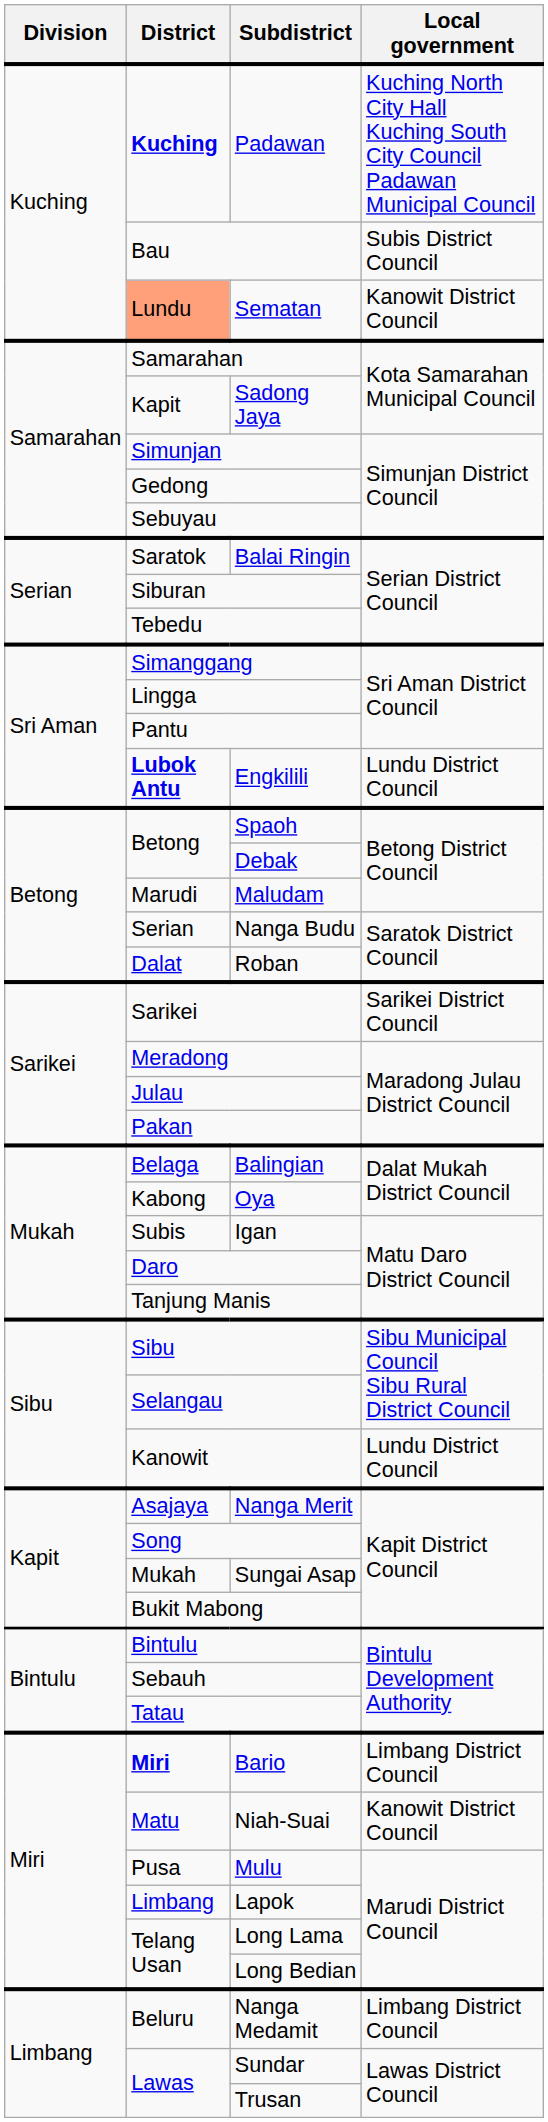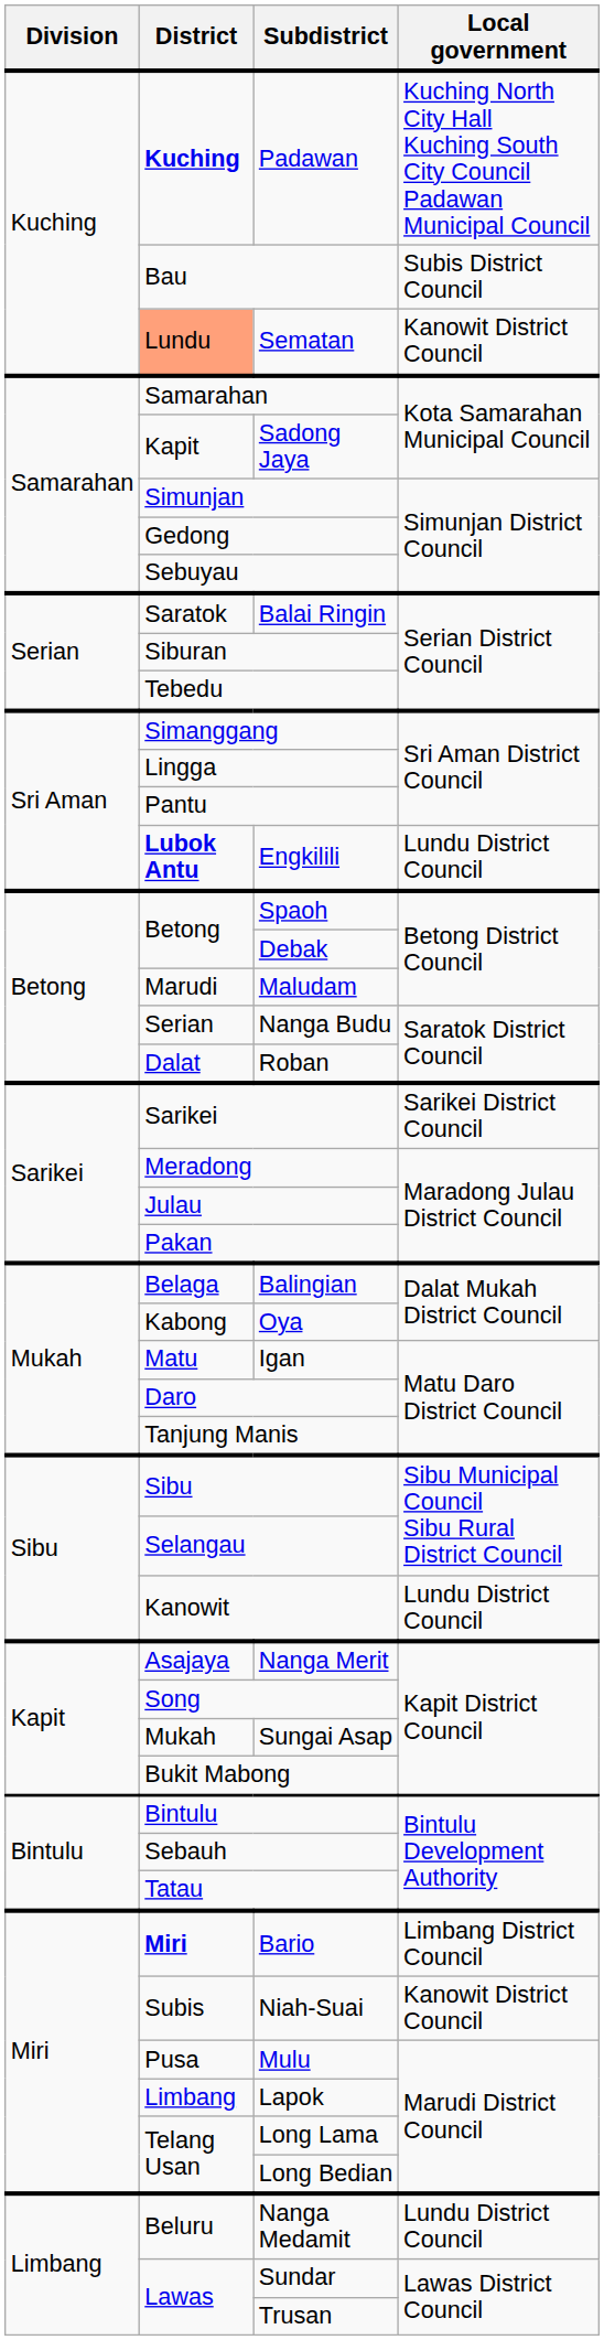 <table class="wikitable" style="width: 400px">
 <tr>
 <th>Division</th>
 <th>District</th>
 <th>Subdistrict</th>
 <th>Local government</th>
 </tr>
 <tr style="border-top: 3px solid black">
 <td rowspan="3">Kuching</td>
 <td><strong><a href='#'>Kuching</a></strong></td>
 <td><a href='#'>Padawan</a></td>
 <td><a href='#'>Kuching North City Hall</a><br><a href='#'>Kuching South City Council</a><br><a href='#'>Padawan Municipal Council</a></td>
 </tr>
 <tr>
 <td colspan="2">Bau</td>
 <td>Subis District Council</td>
 </tr>
 <tr>
 <td style="background: lightsalmon;">Lundu</td>
 <td><a href='#'>Sematan</a></td>
 <td>Kanowit District Council</td>
 </tr>
 <tr style="border-top: 3px solid black">
 <td rowspan="5">Samarahan</td>
 <td colspan="2">Samarahan</td>
 <td rowspan="2">Kota Samarahan Municipal Council</td>
 </tr>
 <tr>
 <td>Kapit</td>
 <td><a href='#'>Sadong Jaya</a></td>
 </tr>
 <tr>
 <td colspan="2"><a href='#'>Simunjan</a></td>
 <td rowspan="3">Simunjan District Council</td>
 </tr>
 <tr>
 <td colspan="2">Gedong</td>
 </tr>
 <tr>
 <td colspan="2">Sebuyau</td>
 </tr>
 <tr style="border-top: 3px solid black">
 <td rowspan="3">Serian</td>
 <td>Saratok</td>
 <td><a href='#'>Balai Ringin</a></td>
 <td rowspan="3">Serian District Council</td>
 </tr>
 <tr>
 <td colspan="2">Siburan</td>
 </tr>
 <tr>
 <td colspan="2">Tebedu</td>
 </tr>
 <tr style="border-top: 3px solid black">
 <td rowspan="4">Sri Aman</td>
 <td colspan="2"><a href='#'>Simanggang</a></td>
 <td rowspan="3">Sri Aman District Council</td>
 </tr>
 <tr>
 <td colspan="2">Lingga</td>
 </tr>
 <tr>
 <td colspan="2">Pantu</td>
 </tr>
 <tr>
 <td><strong><a href='#'>Lubok Antu</a></strong></td>
 <td><a href='#'>Engkilili</a></td>
 <td>Lundu District Council</td>
 </tr>
 <tr style="border-top: 3px solid black">
 <td rowspan="5">Betong</td>
 <td rowspan="2">Betong</td>
 <td><a href='#'>Spaoh</a></td>
 <td rowspan="3">Betong District Council</td>
 </tr>
 <tr>
 <td><a href='#'>Debak</a></td>
 </tr>
 <tr>
 <td>Marudi</td>
 <td><a href='#'>Maludam</a></td>
 </tr>
 <tr>
 <td>Serian</td>
 <td>Nanga Budu</td>
 <td rowspan="2">Saratok District Council</td>
 </tr>
 <tr>
 <td><a href='#'>Dalat</a></td>
 <td>Roban</td>
 </tr>
 <tr style="border-top: 3px solid black">
 <td rowspan="4">Sarikei</td>
 <td colspan="2">Sarikei</td>
 <td>Sarikei District Council</td>
 </tr>
 <tr>
 <td colspan="2"><a href='#'>Meradong</a></td>
 <td rowspan="3">Maradong Julau District Council</td>
 </tr>
 <tr>
 <td colspan="2"><a href='#'>Julau</a></td>
 </tr>
 <tr>
 <td colspan="2"><a href='#'>Pakan</a></td>
 </tr>
 <tr style="border-top: 3px solid black">
 <td rowspan="5">Mukah</td>
 <td><a href='#'>Belaga</a></td>
 <td><a href='#'>Balingian</a></td>
 <td rowspan="2">Dalat Mukah District Council</td>
 </tr>
 <tr>
 <td>Kabong</td>
 <td><a href='#'>Oya</a></td>
 </tr>
 <tr>
-<td>Subis</td>
+<td><a href='#'>Matu</a></td>
 <td>Igan</td>
 <td rowspan="3">Matu Daro District Council</td>
 </tr>
 <tr>
 <td colspan="2"><a href='#'>Daro</a></td>
 </tr>
 <tr>
 <td colspan="2">Tanjung Manis</td>
 </tr>
 <tr style="border-top: 3px solid black">
 <td rowspan="3">Sibu</td>
 <td colspan="2"><a href='#'>Sibu</a></td>
 <td rowspan="2"><a href='#'>Sibu Municipal Council</a><br><a href='#'>Sibu Rural District Council</a></td>
 </tr>
 <tr>
 <td colspan="2"><a href='#'>Selangau</a></td>
 </tr>
 <tr>
 <td colspan="2">Kanowit</td>
 <td>Lundu District Council</td>
 </tr>
 <tr style="border-top: 3px solid black">
 <td rowspan="4">Kapit</td>
 <td><a href='#'>Asajaya</a></td>
 <td><a href='#'>Nanga Merit</a></td>
 <td rowspan="4">Kapit District Council</td>
 </tr>
 <tr>
 <td colspan="2"><a href='#'>Song</a></td>
 </tr>
 <tr>
 <td>Mukah</td>
 <td>Sungai Asap</td>
 </tr>
 <tr>
 <td colspan="2">Bukit Mabong</td>
 </tr>
 <tr style="border-top: 2px solid black">
 <td rowspan="3">Bintulu</td>
 <td colspan="2"><a href='#'>Bintulu</a></td>
 <td rowspan="3"><a href='#'>Bintulu Development Authority</a></td>
 </tr>
 <tr>
 <td colspan="2">Sebauh</td>
 </tr>
 <tr>
 <td colspan="2"><a href='#'>Tatau</a></td>
 </tr>
 <tr style="border-top: 3px solid black">
 <td rowspan="6">Miri</td>
 <td><strong><a href='#'>Miri</a></strong></td>
 <td><a href='#'>Bario</a></td>
 <td>Limbang District Council</td>
 </tr>
 <tr>
-<td><a href='#'>Matu</a></td>
+<td>Subis</td>
 <td>Niah-Suai</td>
 <td>Kanowit District Council</td>
 </tr>
 <tr>
 <td>Pusa</td>
 <td><a href='#'>Mulu</a></td>
 <td rowspan="4">Marudi District Council</td>
 </tr>
 <tr>
 <td><a href='#'>Limbang</a></td>
 <td>Lapok</td>
 </tr>
 <tr>
 <td rowspan="2">Telang Usan</td>
 <td>Long Lama</td>
 </tr>
 <tr>
 <td>Long Bedian</td>
 </tr>
 <tr style="border-top: 3px solid black">
 <td rowspan="3">Limbang</td>
 <td>Beluru</td>
 <td>Nanga Medamit</td>
-<td>Limbang District Council</td>
+<td>Lundu District Council</td>
 </tr>
 <tr>
 <td rowspan="2"><a href='#'>Lawas</a></td>
 <td>Sundar</td>
 <td rowspan="2">Lawas District Council</td>
 </tr>
 <tr>
 <td>Trusan</td>
 </tr>
 </table>
